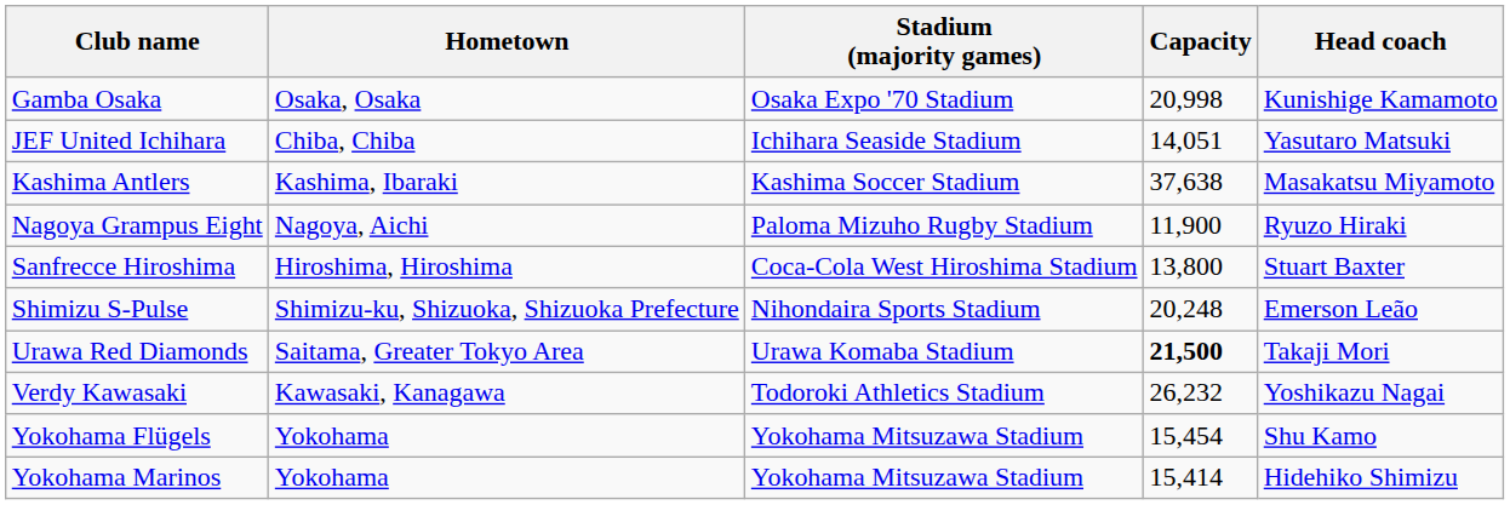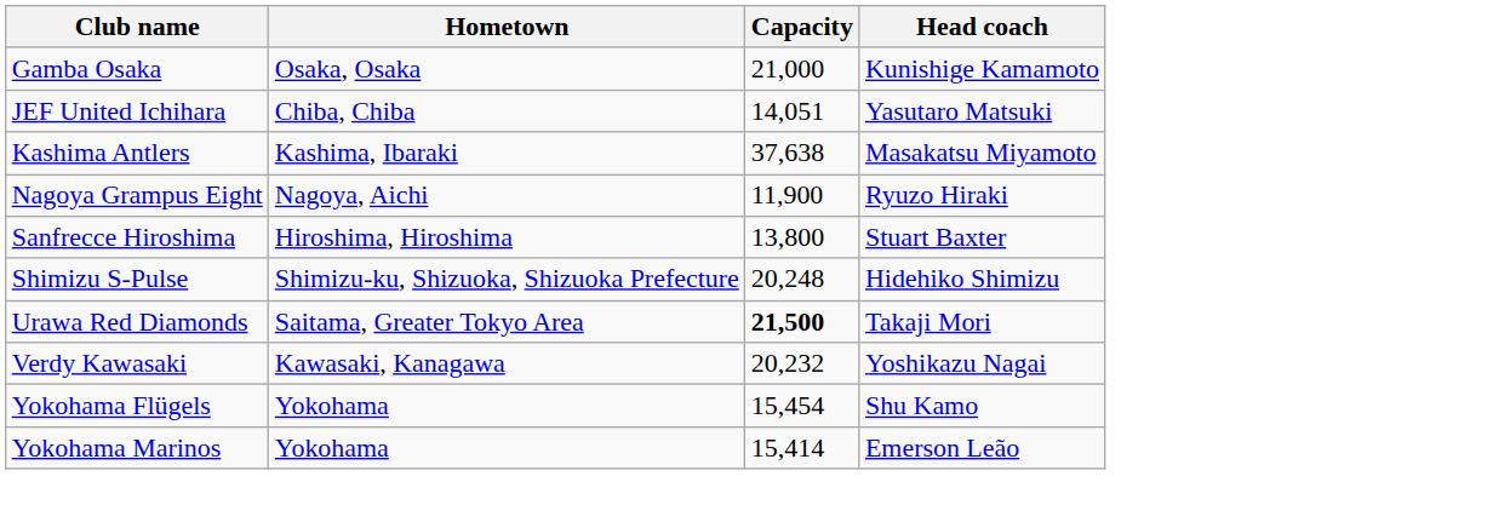 <table class="wikitable sortable">
 <tr>
 <th>Club name</th>
 <th>Hometown</th>
-<th>Stadium <br> (majority games)</th>
 <th>Capacity</th>
 <th>Head coach</th>
 </tr>
 <tr>
 <td><a href='#'>Gamba Osaka</a></td>
 <td><a href='#'>Osaka</a>, <a href='#'>Osaka</a></td>
-<td><a href='#'>Osaka Expo '70 Stadium</a></td>
-<td>20,998</td>
+<td>21,000</td>
 <td> <a href='#'>Kunishige Kamamoto</a></td>
 </tr>
 <tr>
 <td><a href='#'>JEF United Ichihara</a></td>
 <td><a href='#'>Chiba</a>, <a href='#'>Chiba</a></td>
-<td><a href='#'>Ichihara Seaside Stadium</a></td>
 <td>14,051</td>
 <td> <a href='#'>Yasutaro Matsuki</a></td>
 </tr>
 <tr>
 <td><a href='#'>Kashima Antlers</a></td>
 <td><a href='#'>Kashima</a>, <a href='#'>Ibaraki</a></td>
-<td><a href='#'>Kashima Soccer Stadium</a></td>
 <td>37,638</td>
 <td> <a href='#'>Masakatsu Miyamoto</a></td>
 </tr>
 <tr>
 <td><a href='#'>Nagoya Grampus Eight</a></td>
 <td><a href='#'>Nagoya</a>, <a href='#'>Aichi</a></td>
-<td><a href='#'>Paloma Mizuho Rugby Stadium</a></td>
 <td>11,900</td>
 <td> <a href='#'>Ryuzo Hiraki</a></td>
 </tr>
 <tr>
 <td><a href='#'>Sanfrecce Hiroshima</a></td>
 <td><a href='#'>Hiroshima</a>, <a href='#'>Hiroshima</a></td>
-<td><a href='#'>Coca-Cola West Hiroshima Stadium</a></td>
 <td>13,800</td>
 <td> <a href='#'>Stuart Baxter</a></td>
 </tr>
 <tr>
 <td><a href='#'>Shimizu S-Pulse</a></td>
 <td><a href='#'>Shimizu-ku</a>, <a href='#'>Shizuoka</a>, <a href='#'>Shizuoka Prefecture</a></td>
-<td><a href='#'>Nihondaira Sports Stadium</a></td>
 <td>20,248</td>
-<td> <a href='#'>Emerson Leão</a></td>
+<td> <a href='#'>Hidehiko Shimizu</a></td>
 </tr>
 <tr>
 <td><a href='#'>Urawa Red Diamonds</a></td>
 <td><a href='#'>Saitama</a>, <a href='#'>Greater Tokyo Area</a></td>
-<td><a href='#'>Urawa Komaba Stadium</a></td>
 <td><strong>21,500</strong></td>
 <td> <a href='#'>Takaji Mori</a></td>
 </tr>
 <tr>
 <td><a href='#'>Verdy Kawasaki</a></td>
 <td><a href='#'>Kawasaki</a>, <a href='#'>Kanagawa</a></td>
-<td><a href='#'>Todoroki Athletics Stadium</a></td>
-<td>26,232</td>
+<td>20,232</td>
 <td> <a href='#'>Yoshikazu Nagai</a></td>
 </tr>
 <tr>
 <td><a href='#'>Yokohama Flügels</a></td>
 <td><a href='#'>Yokohama</a></td>
-<td><a href='#'>Yokohama Mitsuzawa Stadium</a></td>
 <td>15,454</td>
 <td> <a href='#'>Shu Kamo</a></td>
 </tr>
 <tr>
 <td><a href='#'>Yokohama Marinos</a></td>
 <td><a href='#'>Yokohama</a></td>
-<td><a href='#'>Yokohama Mitsuzawa Stadium</a></td>
 <td>15,414</td>
-<td> <a href='#'>Hidehiko Shimizu</a></td>
+<td> <a href='#'>Emerson Leão</a></td>
 </tr>
 </table>
